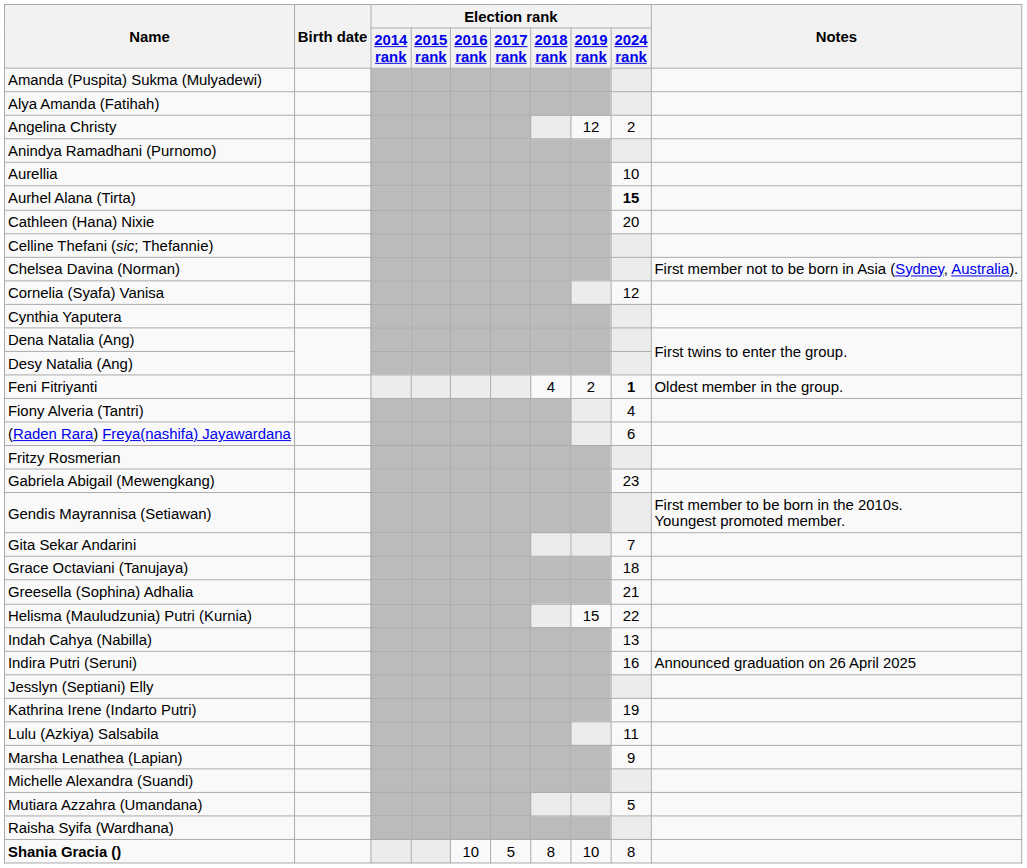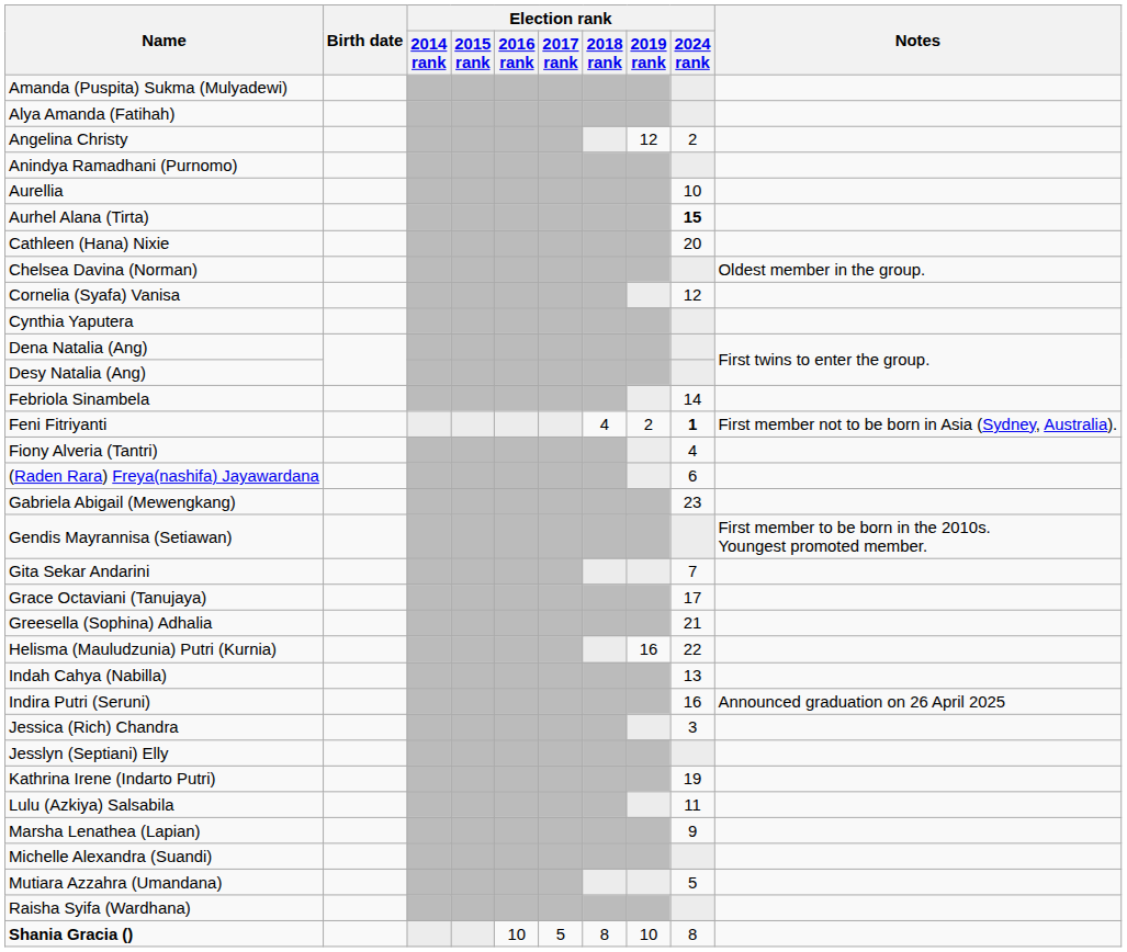 <table class="wikitable sortable" style="font-size:95%;">
 <tr>
 <th rowspan="2">Name</th>
 <th rowspan="2">Birth date</th>
 <th colspan="7">Election rank</th>
 <th rowspan="2">Notes</th>
 </tr>
 <tr>
 <th><a href='#'>2014<br>rank</a></th>
 <th><a href='#'>2015<br>rank</a></th>
 <th><a href='#'>2016<br>rank</a></th>
 <th><a href='#'>2017<br>rank</a></th>
 <th><a href='#'>2018<br>rank</a></th>
 <th><a href='#'>2019<br>rank</a></th>
 <th><a href='#'>2024<br>rank</a></th>
 </tr>
 <tr>
 <td>Amanda (Puspita) Sukma (Mulyadewi)</td>
 <td style="text-align:left;"></td>
 <td style="background:#bbb;"> </td>
 <td style="background:#bbb;"> </td>
 <td style="background:#bbb;"> </td>
 <td style="background:#bbb;"> </td>
 <td style="background:#bbb;"> </td>
 <td style="background:#bbb;"> </td>
 <td style="background:#ececec; text-align:center; color:gray;"></td>
 <td></td>
 </tr>
 <tr>
 <td>Alya Amanda (Fatihah)</td>
 <td></td>
 <td style="background:#bbb;"> </td>
 <td style="background:#bbb;"> </td>
 <td style="background:#bbb;"> </td>
 <td style="background:#bbb;"> </td>
 <td style="background:#bbb;"> </td>
 <td style="background:#bbb;"> </td>
 <td style="background:#ececec; text-align:center; color:gray;"></td>
 <td></td>
 </tr>
 <tr>
 <td>Angelina Christy</td>
 <td style="text-align:left;"></td>
 <td style="background:#bbb;"> </td>
 <td style="background:#bbb;"> </td>
 <td style="background:#bbb;"> </td>
 <td style="background:#bbb;"> </td>
 <td style="background:#ececec; text-align:center; color:gray;"></td>
 <td style="text-align:center;">12</td>
 <td style="text-align:center;">2</td>
 <td></td>
 </tr>
 <tr>
 <td>Anindya Ramadhani (Purnomo)</td>
 <td></td>
 <td style="background:#bbb;"> </td>
 <td style="background:#bbb;"> </td>
 <td style="background:#bbb;"> </td>
 <td style="background:#bbb;"> </td>
 <td style="background:#bbb;"> </td>
 <td style="background:#bbb;"> </td>
 <td style="background:#ececec; text-align:center; color:gray;"></td>
 <td></td>
 </tr>
 <tr>
 <td>Aurellia</td>
 <td style="text-align:left;"></td>
 <td style="background:#bbb;"> </td>
 <td style="background:#bbb;"> </td>
 <td style="background:#bbb;"> </td>
 <td style="background:#bbb;"> </td>
 <td style="background:#bbb;"> </td>
 <td style="background:#bbb;"> </td>
 <td style="text-align:center;">10</td>
 <td></td>
 </tr>
 <tr>
 <td>Aurhel Alana (Tirta)</td>
 <td></td>
 <td style="background:#bbb;"> </td>
 <td style="background:#bbb;"> </td>
 <td style="background:#bbb;"> </td>
 <td style="background:#bbb;"> </td>
 <td style="background:#bbb;"> </td>
 <td style="background:#bbb;"> </td>
 <td style="text-align:center;"><strong>15</strong></td>
 <td></td>
 </tr>
 <tr>
 <td>Cathleen (Hana) Nixie</td>
 <td></td>
 <td style="background:#bbb;"> </td>
 <td style="background:#bbb;"> </td>
 <td style="background:#bbb;"> </td>
 <td style="background:#bbb;"> </td>
 <td style="background:#bbb;"> </td>
 <td style="background:#bbb;"> </td>
 <td style="text-align:center;">20</td>
 <td></td>
 </tr>
 <tr>
-<td>Celline Thefani (<em>sic</em>; Thefannie)</td>
-<td></td>
-<td style="background:#bbb;"> </td>
-<td style="background:#bbb;"> </td>
-<td style="background:#bbb;"> </td>
-<td style="background:#bbb;"> </td>
-<td style="background:#bbb;"> </td>
-<td style="background:#bbb;"> </td>
-<td style="background:#ececec; text-align:center; color:gray;"></td>
-<td></td>
-</tr>
-<tr>
 <td> Chelsea Davina (Norman)</td>
 <td></td>
 <td style="background:#bbb;"> </td>
 <td style="background:#bbb;"> </td>
 <td style="background:#bbb;"> </td>
 <td style="background:#bbb;"> </td>
 <td style="background:#bbb;"> </td>
 <td style="background:#bbb;"> </td>
 <td style="background:#ececec; text-align:center; color:gray;"></td>
-<td>First member not to be born in Asia (<a href='#'>Sydney</a>, <a href='#'>Australia</a>).</td>
+<td>Oldest member in the group.</td>
 </tr>
 <tr>
 <td>Cornelia (Syafa) Vanisa</td>
 <td style="text-align:left;"></td>
 <td style="background:#bbb;"> </td>
 <td style="background:#bbb;"> </td>
 <td style="background:#bbb;"> </td>
 <td style="background:#bbb;"> </td>
 <td style="background:#bbb;"> </td>
 <td style="background:#ececec; text-align:center; color:gray;"></td>
 <td style="text-align:center;">12</td>
 <td></td>
 </tr>
 <tr>
 <td>Cynthia Yaputera</td>
 <td></td>
 <td style="background:#bbb;"> </td>
 <td style="background:#bbb;"> </td>
 <td style="background:#bbb;"> </td>
 <td style="background:#bbb;"> </td>
 <td style="background:#bbb;"> </td>
 <td style="background:#bbb;"> </td>
 <td style="background:#ececec; text-align:center; color:gray;"></td>
 <td></td>
 </tr>
 <tr>
 <td>Dena Natalia (Ang)</td>
 <td rowspan=2></td>
 <td style="background:#bbb;"> </td>
 <td style="background:#bbb;"> </td>
 <td style="background:#bbb;"> </td>
 <td style="background:#bbb;"> </td>
 <td style="background:#bbb;"> </td>
 <td style="background:#bbb;"> </td>
 <td style="background:#ececec; text-align:center; color:gray;"></td>
 <td rowspan=2>First twins to enter the group.</td>
 </tr>
 <tr>
 <td>Desy Natalia (Ang)</td>
 <td style="background:#bbb;"> </td>
 <td style="background:#bbb;"> </td>
 <td style="background:#bbb;"> </td>
 <td style="background:#bbb;"> </td>
 <td style="background:#bbb;"> </td>
 <td style="background:#bbb;"> </td>
 <td style="background:#ececec; text-align:center; color:gray;"></td>
 </tr>
 <tr>
+<td>Febriola Sinambela</td>
+<td style="text-align:left;"></td>
+<td style="background:#bbb;"> </td>
+<td style="background:#bbb;"> </td>
+<td style="background:#bbb;"> </td>
+<td style="background:#bbb;"> </td>
+<td style="background:#bbb;"> </td>
+<td style="background:#ececec; text-align:center; color:gray;"></td>
+<td style="text-align:center;">14</td>
+<td></td>
+</tr>
+<tr>
 <td>Feni Fitriyanti</td>
 <td style="text-align:left;"></td>
 <td style="background:#ececec; text-align:center; color:gray;"></td>
 <td style="background:#ececec; text-align:center; color:gray;"></td>
 <td style="background:#ececec; text-align:center; color:gray;"></td>
 <td style="background:#ececec; text-align:center; color:gray;"></td>
 <td style="text-align:center;">4</td>
 <td style="text-align:center;">2</td>
 <td style="text-align:center;"><strong>1</strong></td>
-<td>Oldest member in the group.</td>
+<td>First member not to be born in Asia (<a href='#'>Sydney</a>, <a href='#'>Australia</a>).</td>
 </tr>
 <tr>
 <td>Fiony Alveria (Tantri)</td>
 <td style="text-align:left;"></td>
 <td style="background:#bbb;"> </td>
 <td style="background:#bbb;"> </td>
 <td style="background:#bbb;"> </td>
 <td style="background:#bbb;"> </td>
 <td style="background:#bbb;"> </td>
 <td style="background:#ececec; text-align:center; color:gray;"></td>
 <td style="text-align:center;">4</td>
 <td></td>
 </tr>
 <tr>
 <td>(<a href='#'>Raden Rara</a>) <a href='#'>Freya(nashifa) Jayawardana</a></td>
 <td style="text-align:left;"></td>
 <td style="background:#bbb;"> </td>
 <td style="background:#bbb;"> </td>
 <td style="background:#bbb;"> </td>
 <td style="background:#bbb;"> </td>
 <td style="background:#bbb;"> </td>
 <td style="background:#ececec; text-align:center; color:gray;"></td>
 <td style="text-align:center;">6</td>
-<td></td>
-</tr>
-<tr>
-<td>Fritzy Rosmerian</td>
-<td></td>
-<td style="background:#bbb;"> </td>
-<td style="background:#bbb;"> </td>
-<td style="background:#bbb;"> </td>
-<td style="background:#bbb;"> </td>
-<td style="background:#bbb;"> </td>
-<td style="background:#bbb;"> </td>
-<td style="background:#ececec; text-align:center; color:gray;"></td>
 <td></td>
 </tr>
 <tr>
 <td>Gabriela Abigail (Mewengkang)</td>
 <td style="text-align:left;"></td>
 <td style="background:#bbb;"> </td>
 <td style="background:#bbb;"> </td>
 <td style="background:#bbb;"> </td>
 <td style="background:#bbb;"> </td>
 <td style="background:#bbb;"> </td>
 <td style="background:#bbb;"> </td>
 <td style="text-align:center;">23</td>
 <td></td>
 </tr>
 <tr>
 <td>Gendis Mayrannisa (Setiawan)</td>
 <td></td>
 <td style="background:#bbb;"> </td>
 <td style="background:#bbb;"> </td>
 <td style="background:#bbb;"> </td>
 <td style="background:#bbb;"> </td>
 <td style="background:#bbb;"> </td>
 <td style="background:#bbb;"> </td>
 <td style="background:#ececec; text-align:center; color:gray;"></td>
 <td>First member to be born in the 2010s.<br>Youngest promoted member.</td>
 </tr>
 <tr>
 <td>Gita Sekar Andarini</td>
 <td style="text-align:left;"></td>
 <td style="background:#bbb;"> </td>
 <td style="background:#bbb;"> </td>
 <td style="background:#bbb;"> </td>
 <td style="background:#bbb;"> </td>
 <td style="background:#ececec; text-align:center; color:gray;"></td>
 <td style="background:#ececec; text-align:center; color:gray;"></td>
 <td style="text-align:center;">7</td>
 <td></td>
 </tr>
 <tr>
 <td>Grace Octaviani (Tanujaya)</td>
 <td></td>
 <td style="background:#bbb;"> </td>
 <td style="background:#bbb;"> </td>
 <td style="background:#bbb;"> </td>
 <td style="background:#bbb;"> </td>
 <td style="background:#bbb;"> </td>
 <td style="background:#bbb;"> </td>
-<td style="text-align:center;">18</td>
+<td style="text-align:center;">17</td>
 <td></td>
 </tr>
 <tr>
 <td>Greesella (Sophina) Adhalia</td>
 <td></td>
 <td style="background:#bbb;"> </td>
 <td style="background:#bbb;"> </td>
 <td style="background:#bbb;"> </td>
 <td style="background:#bbb;"> </td>
 <td style="background:#bbb;"> </td>
 <td style="background:#bbb;"> </td>
 <td style="text-align:center;">21</td>
 <td></td>
 </tr>
 <tr>
 <td>Helisma (Mauludzunia) Putri (Kurnia)</td>
 <td style="text-align:left;"></td>
 <td style="background:#bbb;"> </td>
 <td style="background:#bbb;"> </td>
 <td style="background:#bbb;"> </td>
 <td style="background:#bbb;"> </td>
 <td style="background:#ececec; text-align:center; color:gray;"></td>
-<td style="text-align:center;">15</td>
+<td style="text-align:center;">16</td>
 <td style="text-align:center;">22</td>
 <td></td>
 </tr>
 <tr>
 <td>Indah Cahya (Nabilla)</td>
 <td style="text-align:left;"></td>
 <td style="background:#bbb;"> </td>
 <td style="background:#bbb;"> </td>
 <td style="background:#bbb;"> </td>
 <td style="background:#bbb;"> </td>
 <td style="background:#bbb;"> </td>
 <td style="background:#bbb;"> </td>
 <td style="text-align:center;">13</td>
 <td></td>
 </tr>
 <tr>
 <td>Indira Putri (Seruni)</td>
 <td style="text-align:left;"></td>
 <td style="background:#bbb;"> </td>
 <td style="background:#bbb;"> </td>
 <td style="background:#bbb;"> </td>
 <td style="background:#bbb;"> </td>
 <td style="background:#bbb;"> </td>
 <td style="background:#bbb;"> </td>
 <td style="text-align:center;">16</td>
 <td>Announced graduation on 26 April 2025</td>
+</tr>
+<tr>
+<td>Jessica (Rich) Chandra</td>
+<td style="text-align:left;"></td>
+<td style="background:#bbb;"> </td>
+<td style="background:#bbb;"> </td>
+<td style="background:#bbb;"> </td>
+<td style="background:#bbb;"> </td>
+<td style="background:#bbb;"> </td>
+<td style="background:#ececec; text-align:center; color:gray;"></td>
+<td style="text-align:center;">3</td>
+<td></td>
 </tr>
 <tr>
 <td>Jesslyn (Septiani) Elly</td>
 <td style="text-align:left;"></td>
 <td style="background:#bbb;"> </td>
 <td style="background:#bbb;"> </td>
 <td style="background:#bbb;"> </td>
 <td style="background:#bbb;"> </td>
 <td style="background:#bbb;"> </td>
 <td style="background:#bbb;"> </td>
 <td style="background:#ececec; text-align:center; color:gray;"></td>
 <td></td>
 </tr>
 <tr>
 <td>Kathrina Irene (Indarto Putri)</td>
 <td style="text-align:left;"></td>
 <td style="background:#bbb;"> </td>
 <td style="background:#bbb;"> </td>
 <td style="background:#bbb;"> </td>
 <td style="background:#bbb;"> </td>
 <td style="background:#bbb;"> </td>
 <td style="background:#bbb;"> </td>
 <td style="text-align:center;">19</td>
 <td></td>
 </tr>
 <tr>
 <td>Lulu (Azkiya) Salsabila</td>
 <td style="text-align:left;"></td>
 <td style="background:#bbb;"> </td>
 <td style="background:#bbb;"> </td>
 <td style="background:#bbb;"> </td>
 <td style="background:#bbb;"> </td>
 <td style="background:#bbb;"> </td>
 <td style="background:#ececec; text-align:center; color:gray;"></td>
 <td style="text-align:center;">11</td>
 <td></td>
 </tr>
 <tr>
 <td>Marsha Lenathea (Lapian)</td>
 <td style="text-align:left;"></td>
 <td style="background:#bbb;"> </td>
 <td style="background:#bbb;"> </td>
 <td style="background:#bbb;"> </td>
 <td style="background:#bbb;"> </td>
 <td style="background:#bbb;"> </td>
 <td style="background:#bbb;"> </td>
 <td style="text-align:center;">9</td>
 <td></td>
 </tr>
 <tr>
 <td>Michelle Alexandra (Suandi)</td>
 <td></td>
 <td style="background:#bbb;"> </td>
 <td style="background:#bbb;"> </td>
 <td style="background:#bbb;"> </td>
 <td style="background:#bbb;"> </td>
 <td style="background:#bbb;"> </td>
 <td style="background:#bbb;"> </td>
 <td style="background:#ececec; text-align:center; color:gray;"></td>
 <td></td>
 </tr>
 <tr>
 <td>Mutiara Azzahra (Umandana)</td>
 <td style="text-align:left;"></td>
 <td style="background:#bbb;"> </td>
 <td style="background:#bbb;"> </td>
 <td style="background:#bbb;"> </td>
 <td style="background:#bbb;"> </td>
 <td style="background:#ececec; text-align:center; color:gray;"></td>
 <td style="background:#ececec; text-align:center; color:gray;"></td>
 <td style="text-align:center;">5</td>
 <td></td>
 </tr>
 <tr>
 <td>Raisha Syifa (Wardhana)</td>
 <td style="text-align:left;"></td>
 <td style="background:#bbb;"> </td>
 <td style="background:#bbb;"> </td>
 <td style="background:#bbb;"> </td>
 <td style="background:#bbb;"> </td>
 <td style="background:#bbb;"> </td>
 <td style="background:#bbb;"> </td>
 <td style="background:#ececec; text-align:center; color:gray;"></td>
 <td></td>
 </tr>
 <tr>
 <td><strong>Shania Gracia ()</strong></td>
 <td style="text-align:left;"></td>
 <td style="background:#ececec; text-align:center; color:gray;"></td>
 <td style="background:#ececec; text-align:center; color:gray;"></td>
 <td style="text-align:center;">10</td>
 <td style="text-align:center;">5</td>
 <td style="text-align:center;">8</td>
 <td style="text-align:center;">10</td>
 <td style="text-align:center;">8</td>
 <td></td>
 </tr>
 </table>
